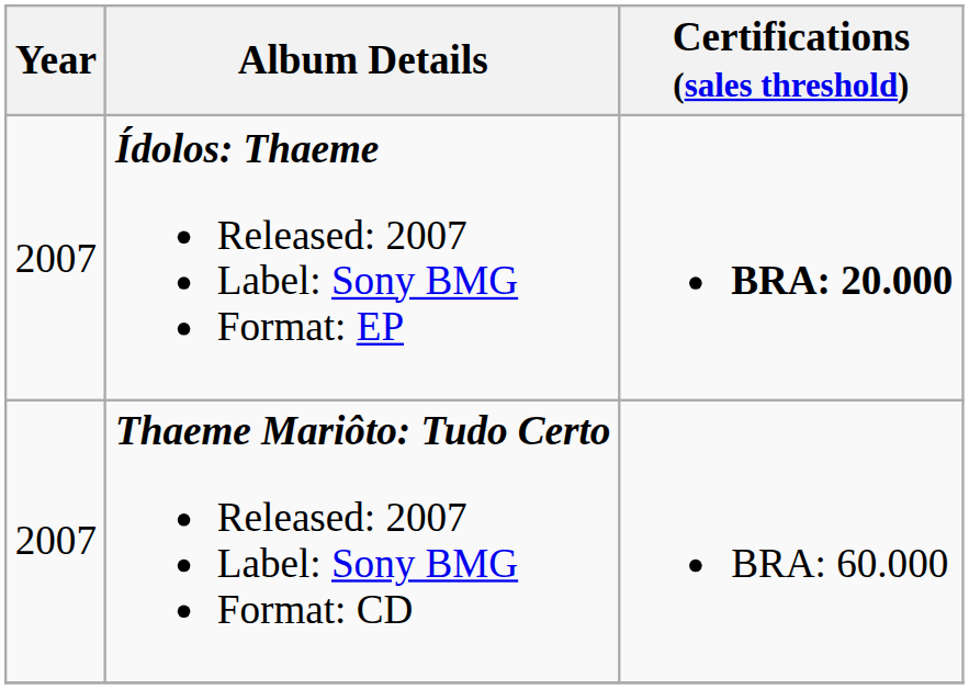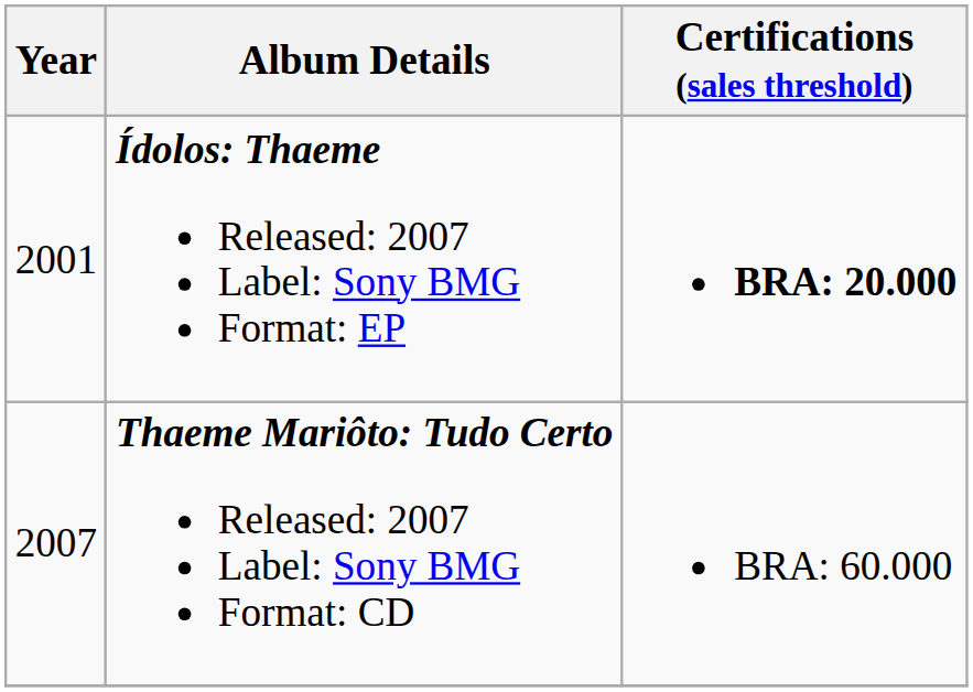 <table class="wikitable" style="text-align:center;">
 <tr>
 <th>Year</th>
 <th>Album Details</th>
 <th>Certifications<br><small>(<a href='#'>sales threshold</a>)</small></th>
 </tr>
 <tr>
-<td>2007</td>
+<td>2001</td>
 <td align="left"><strong><em>Ídolos: Thaeme</em></strong><br><ul><li>Released: 2007</li><li>Label: <a href='#'>Sony BMG</a></li><li>Format: <a href='#'>EP</a></li></ul></td>
 <td align="left"><strong><br><ul><li>BRA: 20.000</li></ul></strong></td>
 </tr>
 <tr>
 <td>2007</td>
 <td align="left"><strong><em>Thaeme Mariôto: Tudo Certo</em></strong><br><ul><li>Released: 2007</li><li>Label: <a href='#'>Sony BMG</a></li><li>Format: CD</li></ul></td>
 <td align="left"><br><ul><li>BRA: 60.000</li></ul></td>
 </tr>
 <tr>
 </tr>
 </table>
